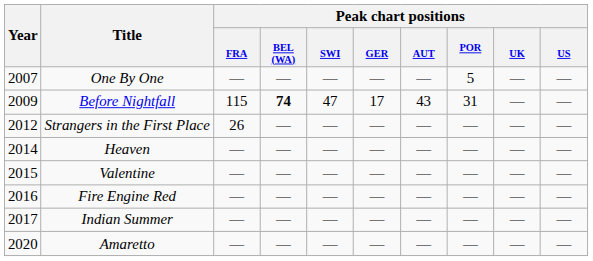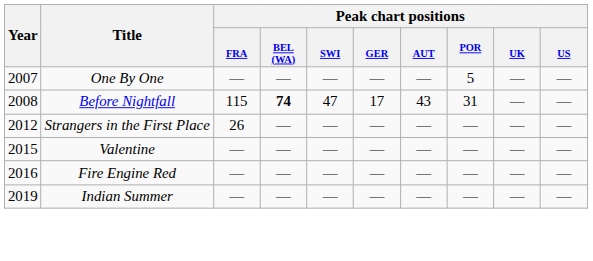 <table class="wikitable plainrowheaders" style="text-align:center;">
 <tr>
 <th scope="col" rowspan="2">Year</th>
 <th scope="col" rowspan="2">Title</th>
 <th scope="col" colspan="8">Peak chart positions</th>
 </tr>
 <tr>
 <th style="width:4em;font-size:70%"><br><a href='#'>FRA</a></th>
 <th style="width:4em;font-size:70%"><br><a href='#'>BEL (WA)</a></th>
 <th style="width:4em;font-size:70%"><br><a href='#'>SWI</a></th>
 <th style="width:4em;font-size:70%"><br><a href='#'>GER</a></th>
 <th style="width:4em;font-size:70%"><br><a href='#'>AUT</a></th>
 <th style="width:4em;font-size:70%"><a href='#'>POR</a></th>
 <th style="width:4em;font-size:70%"><br><a href='#'>UK</a></th>
 <th style="width:4em;font-size:70%"><br><a href='#'>US</a></th>
 </tr>
 <tr>
 <td align="center">2007</td>
 <td><em>One By One</em></td>
 <td>—</td>
 <td>—</td>
 <td>—</td>
 <td>—</td>
 <td>—</td>
 <td>5</td>
 <td>—</td>
 <td>—</td>
 </tr>
 <tr>
-<td align="center">2009</td>
+<td align="center">2008</td>
 <td><em><a href='#'>Before Nightfall</a></em></td>
 <td>115</td>
 <td><strong>74</strong></td>
 <td>47</td>
 <td>17</td>
 <td>43</td>
 <td>31</td>
 <td>—</td>
 <td>—</td>
 </tr>
 <tr>
 <td align="center">2012</td>
 <td><em>Strangers in the First Place</em></td>
 <td>26</td>
-<td>—</td>
-<td>—</td>
-<td>—</td>
-<td>—</td>
-<td>—</td>
-<td>—</td>
-<td>—</td>
-</tr>
-<tr>
-<td align="centrer">2014</td>
-<td><em>Heaven</em></td>
-<td>—</td>
 <td>—</td>
 <td>—</td>
 <td>—</td>
 <td>—</td>
 <td>—</td>
 <td>—</td>
 <td>—</td>
 </tr>
 <tr>
 <td align="centrer">2015</td>
 <td><em>Valentine</em></td>
 <td>—</td>
 <td>—</td>
 <td>—</td>
 <td>—</td>
 <td>—</td>
 <td>—</td>
 <td>—</td>
 <td>—</td>
 </tr>
 <tr>
 <td align="centrer">2016</td>
 <td><em>Fire Engine Red</em></td>
 <td>—</td>
 <td>—</td>
 <td>—</td>
 <td>—</td>
 <td>—</td>
 <td>—</td>
 <td>—</td>
 <td>—</td>
 </tr>
 <tr>
-<td align="centrer">2017</td>
+<td align="centrer">2019</td>
 <td><em>Indian Summer</em></td>
 <td>—</td>
 <td>—</td>
 <td>—</td>
 <td>—</td>
 <td>—</td>
 <td>—</td>
 <td>—</td>
 <td>—</td>
 </tr>
-<tr>
-<td align="centrer">2020</td>
-<td><em>Amaretto</em></td>
-<td>—</td>
-<td>—</td>
-<td>—</td>
-<td>—</td>
-<td>—</td>
-<td>—</td>
-<td>—</td>
-<td>—</td>
-</tr>
 </table>
